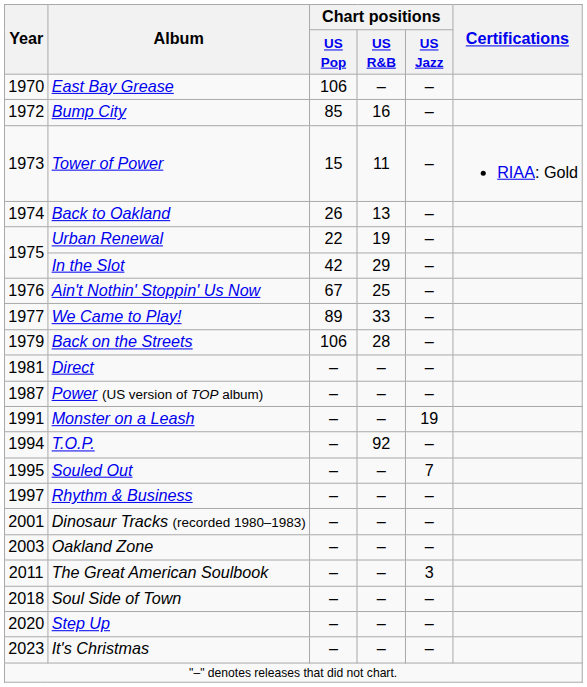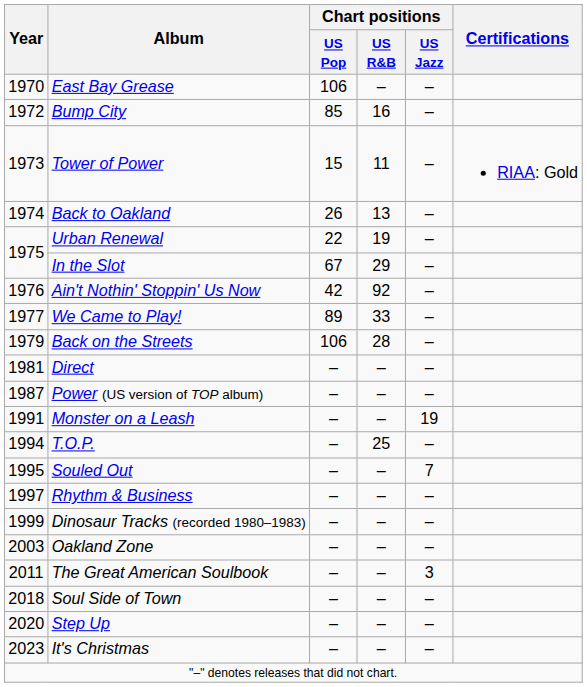 <table class="wikitable" style="text-align:center;">
 <tr>
 <th rowspan="2">Year</th>
 <th rowspan="2">Album</th>
 <th colspan="3">Chart positions</th>
 <th rowspan="2"><a href='#'>Certifications</a></th>
 </tr>
 <tr>
 <th width="40"><small><a href='#'>US Pop</a></small><br></th>
 <th width="40"><small><a href='#'>US R&B</a></small><br></th>
 <th width="40"><small><a href='#'>US Jazz</a></small><br></th>
 </tr>
 <tr>
 <td>1970</td>
 <td align="left"><em><a href='#'>East Bay Grease</a></em></td>
 <td>106</td>
 <td>–</td>
 <td>–</td>
 <td></td>
 </tr>
 <tr>
 <td>1972</td>
 <td align="left"><em><a href='#'>Bump City</a></em></td>
 <td>85</td>
 <td>16</td>
 <td>–</td>
 <td></td>
 </tr>
 <tr>
 <td>1973</td>
 <td align="left"><em><a href='#'>Tower of Power</a></em></td>
 <td>15</td>
 <td>11</td>
 <td>–</td>
 <td><br><ul><li><a href='#'>RIAA</a>: Gold</li></ul></td>
 </tr>
 <tr>
 <td>1974</td>
 <td align="left"><em><a href='#'>Back to Oakland</a></em></td>
 <td>26</td>
 <td>13</td>
 <td>–</td>
 <td></td>
 </tr>
 <tr>
 <td rowspan="2">1975</td>
 <td align="left"><em><a href='#'>Urban Renewal</a></em></td>
 <td>22</td>
 <td>19</td>
 <td>–</td>
 <td></td>
 </tr>
 <tr>
 <td align="left"><em><a href='#'>In the Slot</a></em></td>
-<td>42</td>
+<td>67</td>
 <td>29</td>
 <td>–</td>
 <td></td>
 </tr>
 <tr>
 <td>1976</td>
 <td align="left"><em><a href='#'>Ain't Nothin' Stoppin' Us Now</a></em></td>
-<td>67</td>
-<td>25</td>
+<td>42</td>
+<td>92</td>
 <td>–</td>
 <td></td>
 </tr>
 <tr>
 <td>1977</td>
 <td align="left"><em><a href='#'>We Came to Play!</a></em></td>
 <td>89</td>
 <td>33</td>
 <td>–</td>
 <td></td>
 </tr>
 <tr>
 <td>1979</td>
 <td align="left"><em><a href='#'>Back on the Streets</a></em></td>
 <td>106</td>
 <td>28</td>
 <td>–</td>
 <td></td>
 </tr>
 <tr>
 <td>1981</td>
 <td align="left"><em><a href='#'>Direct</a></em></td>
 <td>–</td>
 <td>–</td>
 <td>–</td>
 <td></td>
 </tr>
 <tr>
 <td>1987</td>
 <td align="left"><em><a href='#'>Power</a></em> <small>(US version of <em>TOP</em> album)</small></td>
 <td>–</td>
 <td>–</td>
 <td>–</td>
 <td></td>
 </tr>
 <tr>
 <td>1991</td>
 <td align="left"><em><a href='#'>Monster on a Leash</a></em></td>
 <td>–</td>
 <td>–</td>
 <td>19</td>
 <td></td>
 </tr>
 <tr>
 <td>1994</td>
 <td align="left"><em><a href='#'>T.O.P.</a></em></td>
 <td>–</td>
-<td>92</td>
+<td>25</td>
 <td>–</td>
 <td></td>
 </tr>
 <tr>
 <td>1995</td>
 <td align="left"><em><a href='#'>Souled Out</a></em></td>
 <td>–</td>
 <td>–</td>
 <td>7</td>
 <td></td>
 </tr>
 <tr>
 <td rowspan="1">1997</td>
 <td align="left"><em><a href='#'>Rhythm & Business</a></em></td>
 <td>–</td>
 <td>–</td>
 <td>–</td>
 <td></td>
 </tr>
 <tr>
-<td>2001</td>
+<td>1999</td>
 <td align="left"><em>Dinosaur Tracks</em> <small>(recorded 1980–1983)</small></td>
 <td>–</td>
 <td>–</td>
 <td>–</td>
 <td></td>
 </tr>
 <tr>
 <td>2003</td>
 <td align="left"><em>Oakland Zone</em></td>
 <td>–</td>
 <td>–</td>
 <td>–</td>
 <td></td>
 </tr>
 <tr>
 <td>2011</td>
 <td align="left"><em>The Great American Soulbook</em></td>
 <td>–</td>
 <td>–</td>
 <td>3</td>
 <td></td>
 </tr>
 <tr>
 <td>2018</td>
 <td align="left"><em>Soul Side of Town</em></td>
 <td>–</td>
 <td>–</td>
 <td>–</td>
 <td></td>
 </tr>
 <tr>
 <td>2020</td>
 <td align="left"><em><a href='#'>Step Up</a></em></td>
 <td>–</td>
 <td>–</td>
 <td>–</td>
 <td></td>
 </tr>
 <tr>
 <td>2023</td>
 <td align="left"><em>It's Christmas</em></td>
 <td>–</td>
 <td>–</td>
 <td>–</td>
 <td></td>
 </tr>
 <tr>
 <td colspan="6" style="text-align:center; font-size:9pt;">"–" denotes releases that did not chart.</td>
 </tr>
 </table>
